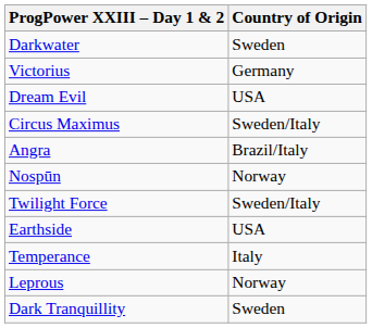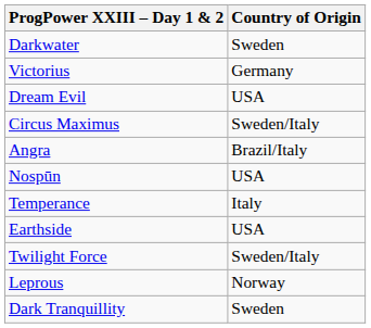 <table class="wikitable">
 <tr>
 <th>ProgPower XXIII – Day 1 & 2</th>
 <th>Country of Origin</th>
 </tr>
 <tr>
 <td><a href='#'>Darkwater</a></td>
 <td>Sweden</td>
 </tr>
 <tr>
 <td><a href='#'>Victorius</a></td>
 <td>Germany</td>
 </tr>
 <tr>
 <td><a href='#'>Dream Evil</a></td>
 <td>USA</td>
 </tr>
 <tr>
 <td><a href='#'>Circus Maximus</a></td>
 <td>Sweden/Italy</td>
 </tr>
 <tr>
 <td><a href='#'>Angra</a></td>
 <td>Brazil/Italy</td>
 </tr>
 <tr>
 <td><a href='#'>Nospūn</a></td>
-<td>Norway</td>
+<td>USA</td>
 </tr>
 <tr>
-<td><a href='#'>Twilight Force</a></td>
-<td>Sweden/Italy</td>
+<td><a href='#'>Temperance</a></td>
+<td>Italy</td>
 </tr>
 <tr>
 <td><a href='#'>Earthside</a></td>
 <td>USA</td>
 </tr>
 <tr>
-<td><a href='#'>Temperance</a></td>
-<td>Italy</td>
+<td><a href='#'>Twilight Force</a></td>
+<td>Sweden/Italy</td>
 </tr>
 <tr>
 <td><a href='#'>Leprous</a></td>
 <td>Norway</td>
 </tr>
 <tr>
 <td><a href='#'>Dark Tranquillity</a></td>
 <td>Sweden</td>
 </tr>
 </table>
